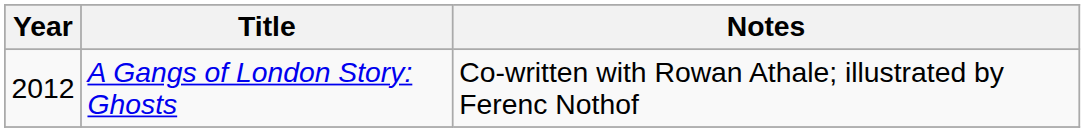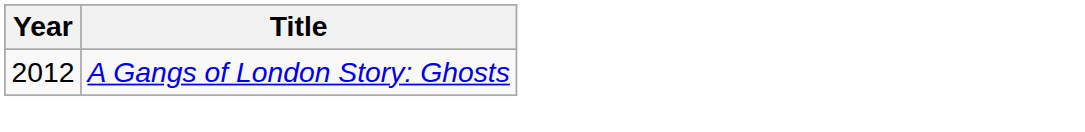 <table class="wikitable">
 <tr>
 <th>Year</th>
 <th>Title</th>
-<th>Notes</th>
 </tr>
 <tr>
 <td>2012</td>
 <td><em><a href='#'>A Gangs of London Story: Ghosts</a></em></td>
-<td>Co-written with Rowan Athale; illustrated by Ferenc Nothof</td>
 </tr>
 </table>
